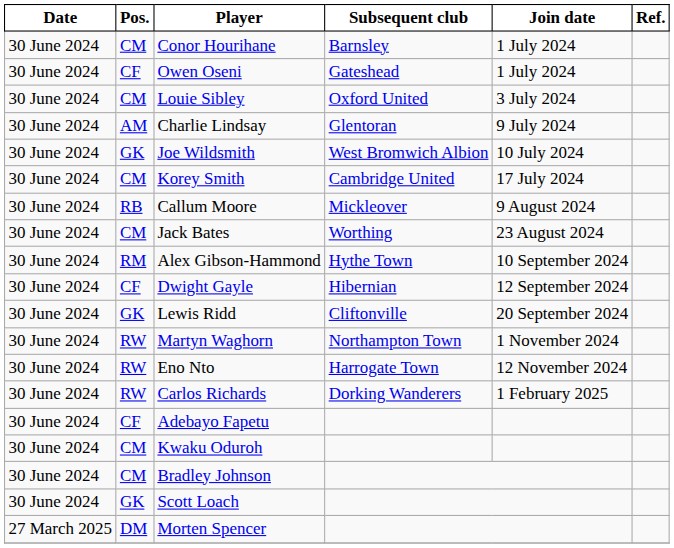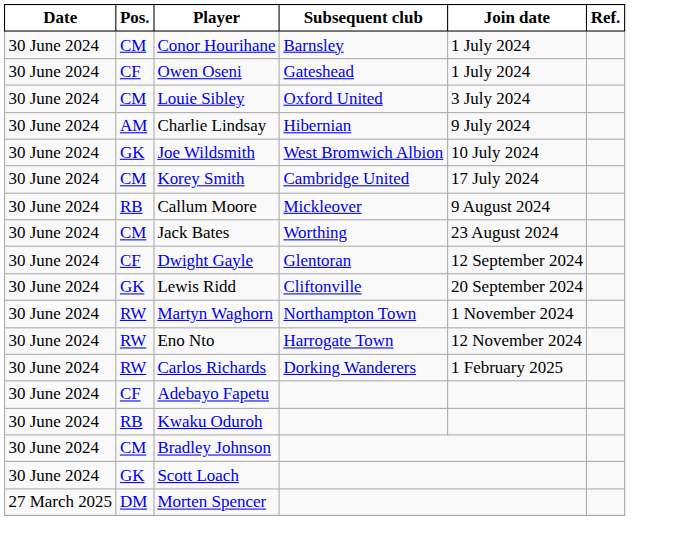 <table class="wikitable plainrowheaders sortable">
 <tr>
 <th style="background:#ffffff;color:#000000;border:1px solid black;">Date</th>
 <th style="background:#ffffff;color:#000000;border:1px solid black;">Pos.</th>
 <th style="background:#ffffff;color:#000000;border:1px solid black;">Player</th>
 <th style="background:#ffffff;color:#000000;border:1px solid black;">Subsequent club</th>
 <th style="background:#ffffff;color:#000000;border:1px solid black;">Join date</th>
 <th style="background:#ffffff;color:#000000;border:1px solid black;">Ref.</th>
 </tr>
 <tr>
 <td>30 June 2024</td>
 <td><a href='#'>CM</a></td>
 <td> <a href='#'>Conor Hourihane</a></td>
 <td> <a href='#'>Barnsley</a></td>
 <td>1 July 2024</td>
 <td></td>
 </tr>
 <tr>
 <td>30 June 2024</td>
 <td><a href='#'>CF</a></td>
 <td> <a href='#'>Owen Oseni</a></td>
 <td> <a href='#'>Gateshead</a></td>
 <td>1 July 2024</td>
 <td></td>
 </tr>
 <tr>
 <td>30 June 2024</td>
 <td><a href='#'>CM</a></td>
 <td> <a href='#'>Louie Sibley</a></td>
 <td> <a href='#'>Oxford United</a></td>
 <td>3 July 2024</td>
 <td></td>
 </tr>
 <tr>
 <td>30 June 2024</td>
 <td><a href='#'>AM</a></td>
 <td> Charlie Lindsay</td>
-<td> <a href='#'>Glentoran</a></td>
+<td> <a href='#'>Hibernian</a></td>
 <td>9 July 2024</td>
 <td></td>
 </tr>
 <tr>
 <td>30 June 2024</td>
 <td><a href='#'>GK</a></td>
 <td> <a href='#'>Joe Wildsmith</a></td>
 <td> <a href='#'>West Bromwich Albion</a></td>
 <td>10 July 2024</td>
 <td></td>
 </tr>
 <tr>
 <td>30 June 2024</td>
 <td><a href='#'>CM</a></td>
 <td> <a href='#'>Korey Smith</a></td>
 <td> <a href='#'>Cambridge United</a></td>
 <td>17 July 2024</td>
 <td></td>
 </tr>
 <tr>
 <td>30 June 2024</td>
 <td><a href='#'>RB</a></td>
 <td> Callum Moore</td>
 <td> <a href='#'>Mickleover</a></td>
 <td>9 August 2024</td>
 <td></td>
 </tr>
 <tr>
 <td>30 June 2024</td>
 <td><a href='#'>CM</a></td>
 <td> Jack Bates</td>
 <td> <a href='#'>Worthing</a></td>
 <td>23 August 2024</td>
 <td></td>
 </tr>
 <tr>
 <td>30 June 2024</td>
-<td><a href='#'>RM</a></td>
-<td> Alex Gibson-Hammond</td>
-<td> <a href='#'>Hythe Town</a></td>
-<td>10 September 2024</td>
-<td></td>
-</tr>
-<tr>
-<td>30 June 2024</td>
 <td><a href='#'>CF</a></td>
 <td> <a href='#'>Dwight Gayle</a></td>
-<td> <a href='#'>Hibernian</a></td>
+<td> <a href='#'>Glentoran</a></td>
 <td>12 September 2024</td>
 <td></td>
 </tr>
 <tr>
 <td>30 June 2024</td>
 <td><a href='#'>GK</a></td>
 <td> Lewis Ridd</td>
 <td> <a href='#'>Cliftonville</a></td>
 <td>20 September 2024</td>
 <td></td>
 </tr>
 <tr>
 <td>30 June 2024</td>
 <td><a href='#'>RW</a></td>
 <td> <a href='#'>Martyn Waghorn</a></td>
 <td> <a href='#'>Northampton Town</a></td>
 <td>1 November 2024</td>
 <td></td>
 </tr>
 <tr>
 <td>30 June 2024</td>
 <td><a href='#'>RW</a></td>
 <td> Eno Nto</td>
 <td> <a href='#'>Harrogate Town</a></td>
 <td>12 November 2024</td>
 <td></td>
 </tr>
 <tr>
 <td>30 June 2024</td>
 <td><a href='#'>RW</a></td>
 <td> <a href='#'>Carlos Richards</a></td>
 <td> <a href='#'>Dorking Wanderers</a></td>
 <td>1 February 2025</td>
 <td></td>
 </tr>
 <tr>
 <td>30 June 2024</td>
 <td><a href='#'>CF</a></td>
 <td> <a href='#'>Adebayo Fapetu</a></td>
 <td></td>
 <td></td>
 <td></td>
 </tr>
 <tr>
 <td>30 June 2024</td>
-<td><a href='#'>CM</a></td>
+<td><a href='#'>RB</a></td>
 <td> <a href='#'>Kwaku Oduroh</a></td>
 <td></td>
 <td></td>
 <td></td>
 </tr>
 <tr>
 <td>30 June 2024</td>
 <td><a href='#'>CM</a></td>
 <td> <a href='#'>Bradley Johnson</a></td>
 <td colspan="2"></td>
 <td></td>
 </tr>
 <tr>
 <td>30 June 2024</td>
 <td><a href='#'>GK</a></td>
 <td> <a href='#'>Scott Loach</a></td>
 <td colspan="2"></td>
 <td></td>
 </tr>
 <tr>
 <td>27 March 2025</td>
 <td><a href='#'>DM</a></td>
 <td> <a href='#'>Morten Spencer</a></td>
 <td colspan="2"></td>
 <td></td>
 </tr>
 <tr>
 </tr>
 </table>
